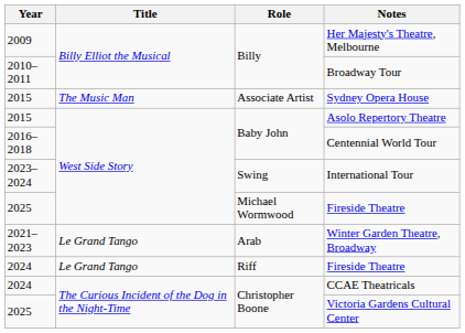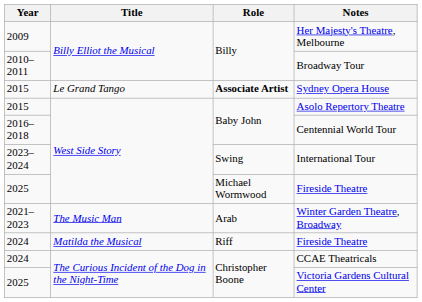 <table class="wikitable">
 <tr>
 <th>Year</th>
 <th>Title</th>
 <th>Role</th>
 <th>Notes</th>
 </tr>
 <tr>
 <td>2009</td>
 <td rowspan="2"><em><a href='#'>Billy Elliot the Musical</a></em></td>
 <td rowspan="2">Billy</td>
 <td><a href='#'>Her Majesty's Theatre</a>, Melbourne</td>
 </tr>
 <tr>
 <td>2010–2011</td>
 <td>Broadway Tour</td>
 </tr>
 <tr>
 <td>2015</td>
-<td><em><a href='#'>The Music Man</a></em></td>
-<td>Associate Artist</td>
+<td><em>Le Grand Tango</em></td>
+<td><strong>Associate Artist</strong></td>
 <td><a href='#'>Sydney Opera House</a></td>
 </tr>
 <tr>
 <td>2015</td>
 <td rowspan="4"><em><a href='#'>West Side Story</a></em></td>
 <td rowspan="2">Baby John</td>
 <td><a href='#'>Asolo Repertory Theatre</a></td>
 </tr>
 <tr>
 <td>2016–2018</td>
 <td>Centennial World Tour</td>
 </tr>
 <tr>
 <td>2023–2024</td>
 <td>Swing</td>
 <td>International Tour</td>
 </tr>
 <tr>
 <td>2025</td>
 <td>Michael Wormwood</td>
 <td><a href='#'>Fireside Theatre</a></td>
 </tr>
 <tr>
 <td>2021–2023</td>
-<td><em>Le Grand Tango</em></td>
+<td><em><a href='#'>The Music Man</a></em></td>
 <td>Arab</td>
 <td><a href='#'>Winter Garden Theatre</a>, <a href='#'>Broadway</a></td>
 </tr>
 <tr>
 <td>2024</td>
-<td><em>Le Grand Tango</em></td>
+<td><em><a href='#'>Matilda the Musical</a></em></td>
 <td>Riff</td>
 <td><a href='#'>Fireside Theatre</a></td>
 </tr>
 <tr>
 <td>2024</td>
 <td rowspan="2"><em><a href='#'>The Curious Incident of the Dog in the Night-Time</a></em></td>
 <td rowspan="2">Christopher Boone</td>
 <td>CCAE Theatricals</td>
 </tr>
 <tr>
 <td>2025</td>
 <td><a href='#'>Victoria Gardens Cultural Center</a></td>
 </tr>
 </table>
